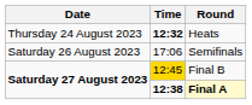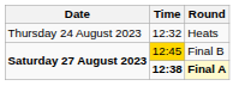 <table class="wikitable">
 <tr>
 <th>Date</th>
 <th>Time</th>
 <th>Round</th>
 </tr>
 <tr>
 <td>Thursday 24 August 2023</td>
-<td><strong>12:32</strong></td>
+<td>12:32</td>
 <td>Heats</td>
-</tr>
-<tr>
-<td>Saturday 26 August 2023</td>
-<td>17:06</td>
-<td>Semifinals</td>
 </tr>
 <tr>
 <td rowspan=2><strong>Saturday 27 August 2023</strong></td>
 <td style="background: gold;">12:45</td>
 <td>Final B</td>
 </tr>
 <tr>
 <td><strong>12:38</strong></td>
 <td style=background:lemonchiffon><strong>Final A</strong></td>
 </tr>
 </table>
